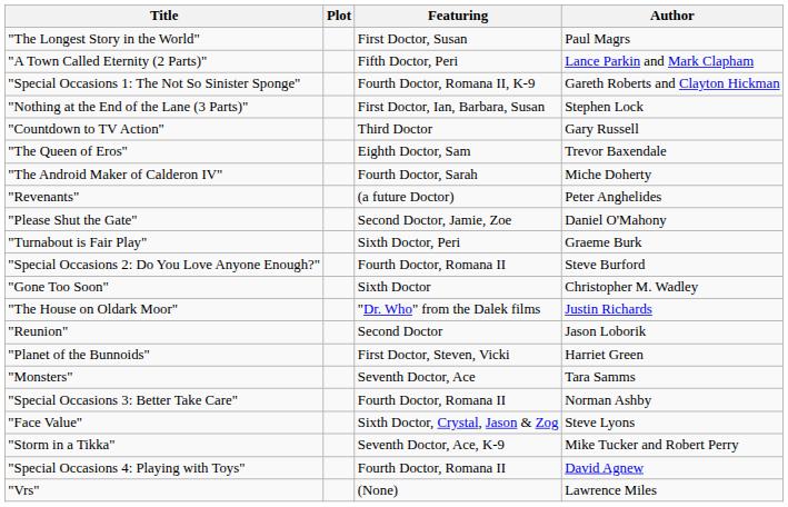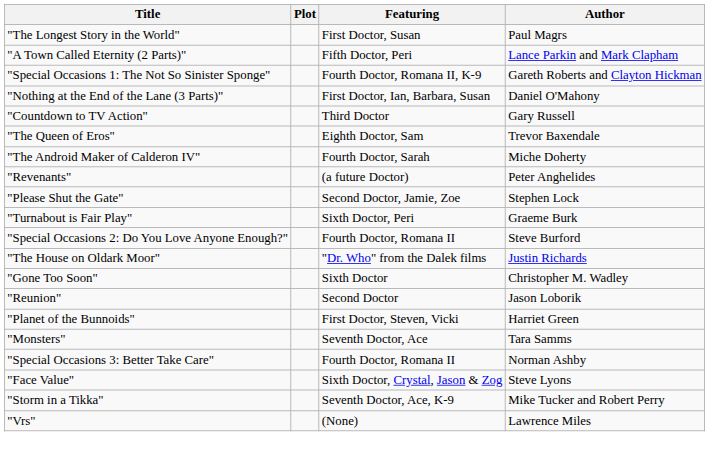 <table class="wikitable">
 <tr>
 <th>Title</th>
 <th>Plot</th>
 <th>Featuring</th>
 <th>Author</th>
 </tr>
 <tr>
 <td>"The Longest Story in the World"</td>
 <td></td>
 <td>First Doctor, Susan</td>
 <td>Paul Magrs</td>
 </tr>
 <tr>
 <td>"A Town Called Eternity (2 Parts)"</td>
 <td></td>
 <td>Fifth Doctor, Peri</td>
 <td><a href='#'>Lance Parkin</a> and <a href='#'>Mark Clapham</a></td>
 </tr>
 <tr>
 <td>"Special Occasions 1: The Not So Sinister Sponge"</td>
 <td></td>
 <td>Fourth Doctor, Romana II, K-9</td>
 <td>Gareth Roberts and <a href='#'>Clayton Hickman</a></td>
 </tr>
 <tr>
 <td>"Nothing at the End of the Lane (3 Parts)"</td>
 <td></td>
 <td>First Doctor, Ian, Barbara, Susan</td>
-<td>Stephen Lock</td>
+<td>Daniel O'Mahony</td>
 </tr>
 <tr>
 <td>"Countdown to TV Action"</td>
 <td></td>
 <td>Third Doctor</td>
 <td>Gary Russell</td>
 </tr>
 <tr>
 <td>"The Queen of Eros"</td>
 <td></td>
 <td>Eighth Doctor, Sam</td>
 <td>Trevor Baxendale</td>
 </tr>
 <tr>
 <td>"The Android Maker of Calderon IV"</td>
 <td></td>
 <td>Fourth Doctor, Sarah</td>
 <td>Miche Doherty</td>
 </tr>
 <tr>
 <td>"Revenants"</td>
 <td></td>
 <td>(a future Doctor)</td>
 <td>Peter Anghelides</td>
 </tr>
 <tr>
 <td>"Please Shut the Gate"</td>
 <td></td>
 <td>Second Doctor, Jamie, Zoe</td>
-<td>Daniel O'Mahony</td>
+<td>Stephen Lock</td>
 </tr>
 <tr>
 <td>"Turnabout is Fair Play"</td>
 <td></td>
 <td>Sixth Doctor, Peri</td>
 <td>Graeme Burk</td>
 </tr>
 <tr>
 <td>"Special Occasions 2: Do You Love Anyone Enough?"</td>
 <td></td>
 <td>Fourth Doctor, Romana II</td>
 <td>Steve Burford</td>
 </tr>
 <tr>
+<td>"The House on Oldark Moor"</td>
+<td></td>
+<td>"<a href='#'>Dr. Who</a>" from the Dalek films</td>
+<td><a href='#'>Justin Richards</a></td>
+</tr>
+<tr>
 <td>"Gone Too Soon"</td>
 <td></td>
 <td>Sixth Doctor</td>
 <td>Christopher M. Wadley</td>
-</tr>
-<tr>
-<td>"The House on Oldark Moor"</td>
-<td></td>
-<td>"<a href='#'>Dr. Who</a>" from the Dalek films</td>
-<td><a href='#'>Justin Richards</a></td>
 </tr>
 <tr>
 <td>"Reunion"</td>
 <td></td>
 <td>Second Doctor</td>
 <td>Jason Loborik</td>
 </tr>
 <tr>
 <td>"Planet of the Bunnoids"</td>
 <td></td>
 <td>First Doctor, Steven, Vicki</td>
 <td>Harriet Green</td>
 </tr>
 <tr>
 <td>"Monsters"</td>
 <td></td>
 <td>Seventh Doctor, Ace</td>
 <td>Tara Samms</td>
 </tr>
 <tr>
 <td>"Special Occasions 3: Better Take Care"</td>
 <td></td>
 <td>Fourth Doctor, Romana II</td>
 <td>Norman Ashby</td>
 </tr>
 <tr>
 <td>"Face Value"</td>
 <td></td>
 <td>Sixth Doctor, <a href='#'>Crystal</a>, <a href='#'>Jason</a> & <a href='#'>Zog</a></td>
 <td>Steve Lyons</td>
 </tr>
 <tr>
 <td>"Storm in a Tikka"</td>
 <td></td>
 <td>Seventh Doctor, Ace, K-9</td>
 <td>Mike Tucker and Robert Perry</td>
 </tr>
 <tr>
-<td>"Special Occasions 4: Playing with Toys"</td>
-<td></td>
-<td>Fourth Doctor, Romana II</td>
-<td><a href='#'>David Agnew</a></td>
-</tr>
-<tr>
 <td>"Vrs"</td>
 <td></td>
 <td>(None)</td>
 <td>Lawrence Miles</td>
 </tr>
 </table>
